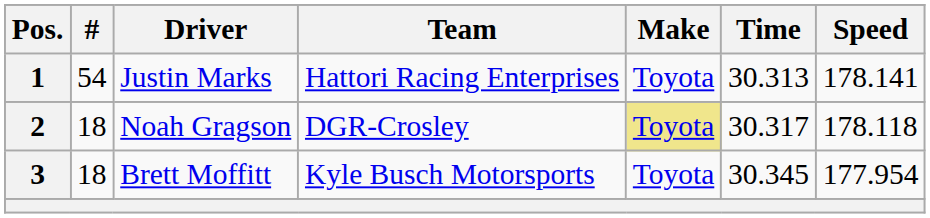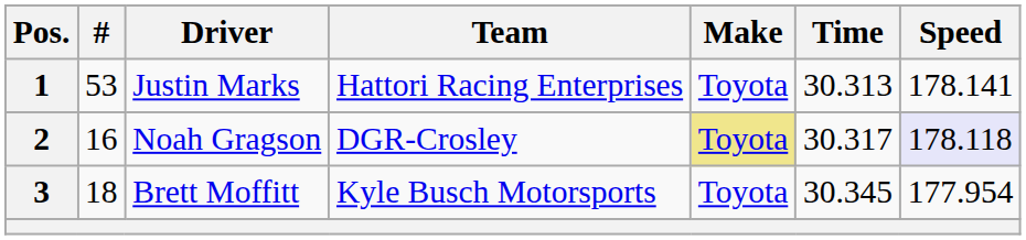 <table class="wikitable" style="font-size:95%">
 <tr>
 <th>Pos.</th>
 <th>#</th>
 <th>Driver</th>
 <th>Team</th>
 <th>Make</th>
 <th>Time</th>
 <th>Speed</th>
 </tr>
 <tr>
 <th>1</th>
-<td>54</td>
+<td>53</td>
 <td><a href='#'>Justin Marks</a></td>
 <td><a href='#'>Hattori Racing Enterprises</a></td>
 <td><a href='#'>Toyota</a></td>
 <td>30.313</td>
 <td>178.141</td>
 </tr>
 <tr>
 <th>2</th>
-<td>18</td>
+<td>16</td>
 <td><a href='#'>Noah Gragson</a></td>
 <td><a href='#'>DGR-Crosley</a></td>
 <td style="background: khaki;"><a href='#'>Toyota</a></td>
 <td>30.317</td>
-<td>178.118</td>
+<td style="background: lavender;">178.118</td>
 </tr>
 <tr>
 <th>3</th>
 <td>18</td>
 <td><a href='#'>Brett Moffitt</a></td>
 <td><a href='#'>Kyle Busch Motorsports</a></td>
 <td><a href='#'>Toyota</a></td>
 <td>30.345</td>
 <td>177.954</td>
 </tr>
 <tr>
 <th colspan="7"></th>
 </tr>
 </table>
